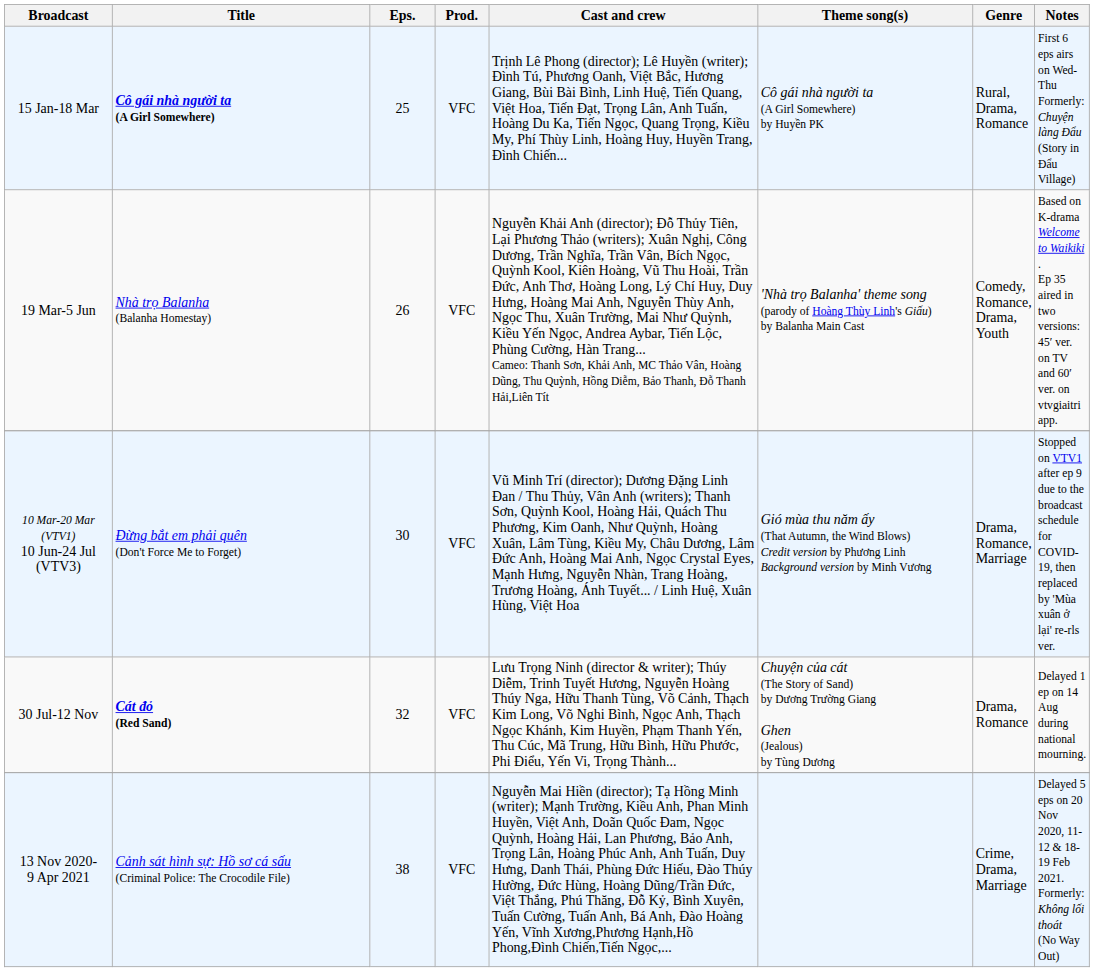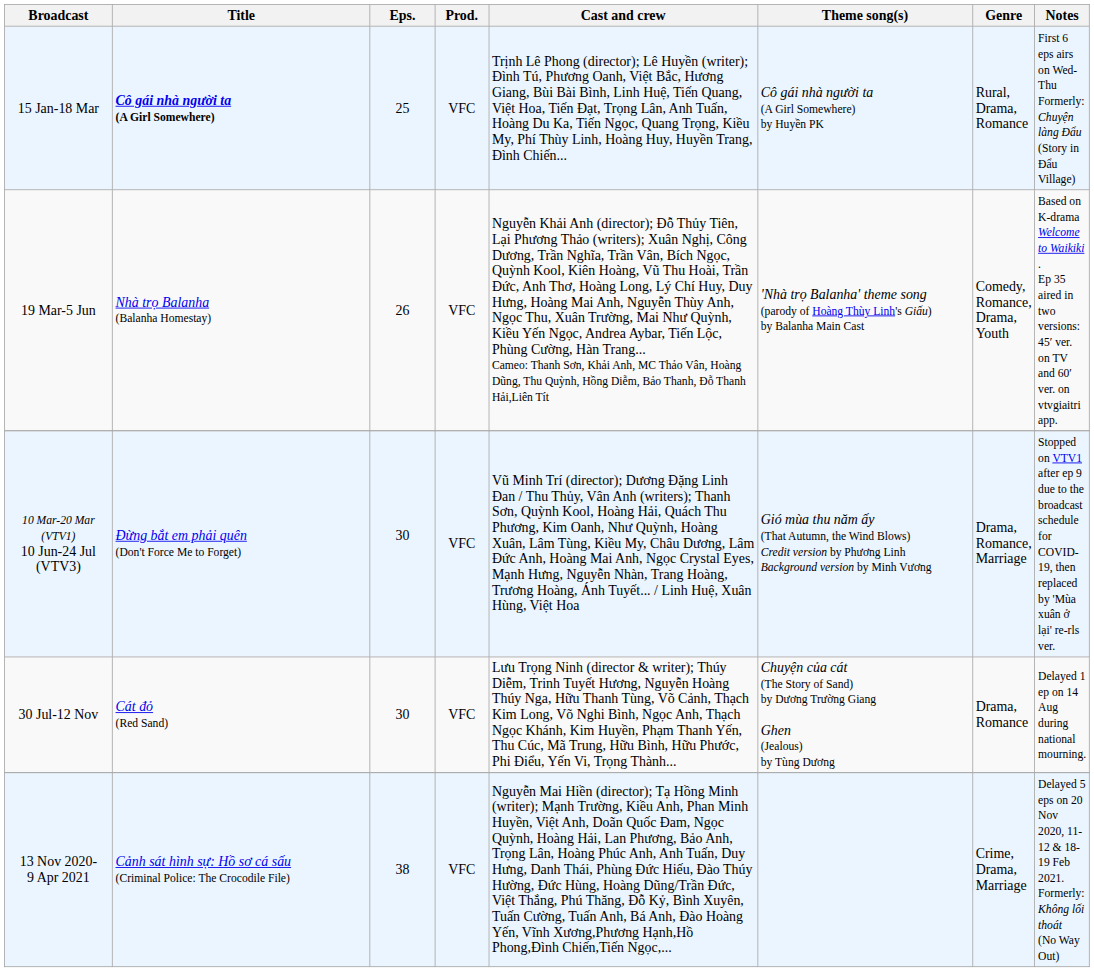 <table class="wikitable sortable">
 <tr>
 <th style="width:10%;">Broadcast</th>
 <th style="width:24%;">Title</th>
 <th style="width:6%;">Eps.</th>
 <th style="width:5%;">Prod.</th>
 <th style="width:25%;">Cast and crew</th>
 <th style="width:20%;">Theme song(s)</th>
 <th style="width:5%;">Genre</th>
 <th style="width:5%;">Notes</th>
 </tr>
 <tr ---- bgcolor="#ebf5ff">
 <td style="text-align:center;">15 Jan-18 Mar <br></td>
 <td><strong><em><a href='#'>Cô gái nhà người ta</a></em> <br><small>(A Girl Somewhere)</small></strong></td>
 <td style="text-align:center;">25</td>
 <td style="text-align:center;">VFC</td>
 <td>Trịnh Lê Phong (director); Lê Huyền (writer); Đình Tú, Phương Oanh, Việt Bắc, Hương Giang, Bùi Bài Bình, Linh Huệ, Tiến Quang, Việt Hoa, Tiến Đạt, Trọng Lân, Anh Tuấn, Hoàng Du Ka, Tiến Ngọc, Quang Trọng, Kiều My, Phí Thùy Linh, Hoàng Huy, Huyền Trang, Đình Chiến...</td>
 <td><em>Cô gái nhà người ta</em> <br><small>(A Girl Somewhere)<br>by Huyền PK<br></small></td>
 <td>Rural, Drama, Romance</td>
 <td><small>First 6 eps airs on Wed-Thu</small><br><small>Formerly: <em>Chuyện làng Đẩu</em><br>(Story in Đẩu Village)</small></td>
 </tr>
 <tr>
 <td style="text-align:center;">19 Mar-5 Jun<br></td>
 <td><em><a href='#'>Nhà trọ Balanha</a></em> <br><small>(Balanha Homestay)</small></td>
 <td style="text-align:center;">26</td>
 <td style="text-align:center;">VFC</td>
 <td>Nguyễn Khải Anh (director);  Đỗ Thủy Tiên, Lại Phương Thảo (writers); Xuân Nghị, Công Dương, Trần Nghĩa, Trần Vân, Bích Ngọc, Quỳnh Kool, Kiên Hoàng, Vũ Thu Hoài, Trần Đức, Anh Thơ, Hoàng Long, Lý Chí Huy, Duy Hưng, Hoàng Mai Anh, Nguyễn Thùy Anh, Ngọc Thu, Xuân Trường, Mai Như Quỳnh, Kiều Yến Ngọc, Andrea Aybar, Tiến Lộc, Phùng Cường, Hàn Trang...<br><small>Cameo: Thanh Sơn, Khải Anh, MC Thảo Vân, Hoàng Dũng, Thu Quỳnh, Hồng Diễm, Bảo Thanh, Đỗ Thanh Hải,Liên Tít</small></td>
 <td><em> 'Nhà trọ Balanha' theme song</em><br><small>(parody of <a href='#'>Hoàng Thùy Linh</a>'s <em>Giấu</em>)<br>by Balanha Main Cast<br></small></td>
 <td>Comedy, Romance, Drama, Youth</td>
 <td><small>Based on K-drama <em><a href='#'>Welcome to Waikiki</a></em> .</small><br><small>Ep 35 aired in two versions: 45′ ver. on TV and 60′ ver. on vtvgiaitri app.</small></td>
 </tr>
 <tr>
 </tr>
 <tr ---- bgcolor="#ebf5ff">
 <td style="text-align:center;"><small><em>10 Mar-20 Mar<br>(VTV1)</em></small><br>10 Jun-24 Jul<br>(VTV3)<br></td>
 <td><em><a href='#'>Đừng bắt em phải quên</a></em> <br><small>(Don't Force Me to Forget)</small></td>
 <td style="text-align:center;">30<br><small><br></small></td>
 <td style="text-align:center;">VFC</td>
 <td>Vũ Minh Trí (director); Dương Đặng Linh Đan / Thu Thủy, Vân Anh (writers); Thanh Sơn, Quỳnh Kool, Hoàng Hải, Quách Thu Phương, Kim Oanh, Như Quỳnh, Hoàng Xuân, Lâm Tùng, Kiều My, Châu Dương, Lâm Đức Anh, Hoàng Mai Anh, Ngọc Crystal Eyes, Mạnh Hưng, Nguyễn Nhàn, Trang Hoàng, Trương Hoàng, Ánh Tuyết... / Linh Huệ, Xuân Hùng, Việt Hoa</td>
 <td><em>Gió mùa thu năm ấy</em> <br><small>(That Autumn, the Wind Blows)<br><em>Credit version</em> by Phương Linh<br><em>Background version</em> by Minh Vương<br></small></td>
 <td>Drama, Romance, Marriage</td>
 <td><small>Stopped on <a href='#'>VTV1</a> after ep 9 due to the broadcast schedule for COVID-19, then replaced by 'Mùa xuân ở lại' re-rls ver.</small></td>
 </tr>
 <tr>
 <td style="text-align:center;">30 Jul-12 Nov<br></td>
-<td><strong><em><a href='#'>Cát đỏ</a></em> <br><small>(Red Sand)</small></strong></td>
-<td style="text-align:center;">32</td>
+<td><em><a href='#'>Cát đỏ</a></em> <br><small>(Red Sand)</small></td>
+<td style="text-align:center;">30</td>
 <td style="text-align:center;">VFC</td>
 <td>Lưu Trọng Ninh (director & writer); Thúy Diễm, Trinh Tuyết Hương, Nguyễn Hoàng Thúy Nga, Hữu Thanh Tùng, Võ Cảnh, Thạch Kim Long, Võ Nghi Bình, Ngọc Anh, Thạch Ngọc Khánh, Kim Huyền, Phạm Thanh Yến, Thu Cúc, Mã Trung, Hữu Bình, Hữu Phước, Phi Điểu, Yến Vi, Trọng Thành...</td>
 <td><em>Chuyện của cát</em> <br><small>(The Story of Sand)<br>by Dương Trường Giang</small><br><br><em>Ghen</em> <br><small>(Jealous)<br>by Tùng Dương</small></td>
 <td>Drama, Romance</td>
 <td><small>Delayed 1 ep on 14 Aug during national mourning.</small></td>
 </tr>
 <tr>
 </tr>
 <tr ---- bgcolor="#ebf5ff">
 <td style="text-align:center;">13 Nov 2020-<br>9 Apr 2021 <br></td>
 <td><em><a href='#'>Cảnh sát hình sự: Hồ sơ cá sấu</a></em> <br><small>(Criminal Police: The Crocodile File)</small></td>
 <td style="text-align:center;">38</td>
 <td style="text-align:center;">VFC</td>
 <td>Nguyễn Mai Hiền (director); Tạ Hồng Minh (writer); Mạnh Trường, Kiều Anh, Phan Minh Huyền, Việt Anh, Doãn Quốc Đam, Ngọc Quỳnh, Hoàng Hải, Lan Phương, Bảo Anh, Trọng Lân, Hoàng Phúc Anh, Anh Tuấn, Duy Hưng, Danh Thái, Phùng Đức Hiếu, Đào Thúy Hường, Đức Hùng, Hoàng Dũng/Trần Đức, Việt Thắng, Phú Thăng, Đỗ Kỷ, Bình Xuyên, Tuấn Cường, Tuấn Anh, Bá Anh, Đào Hoàng Yến, Vĩnh Xương,Phương Hạnh,Hồ Phong,Đình Chiến,Tiến Ngọc,...</td>
 <td></td>
 <td>Crime, Drama, Marriage</td>
 <td><small>Delayed 5 eps on 20 Nov 2020, 11-12 & 18-19 Feb 2021.</small><br><small>Formerly: <em>Không lối thoát</em><br>(No Way Out)</small></td>
 </tr>
 </table>
